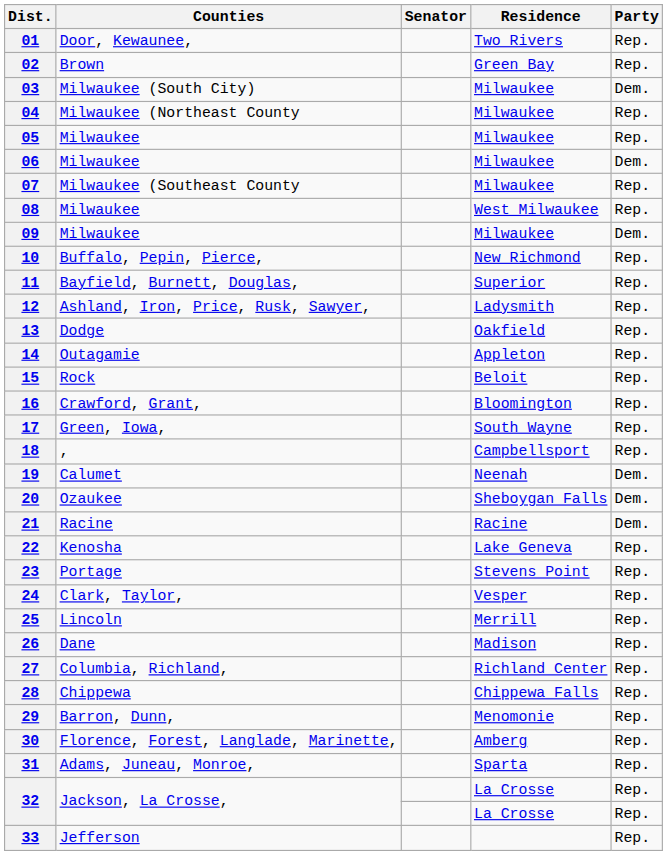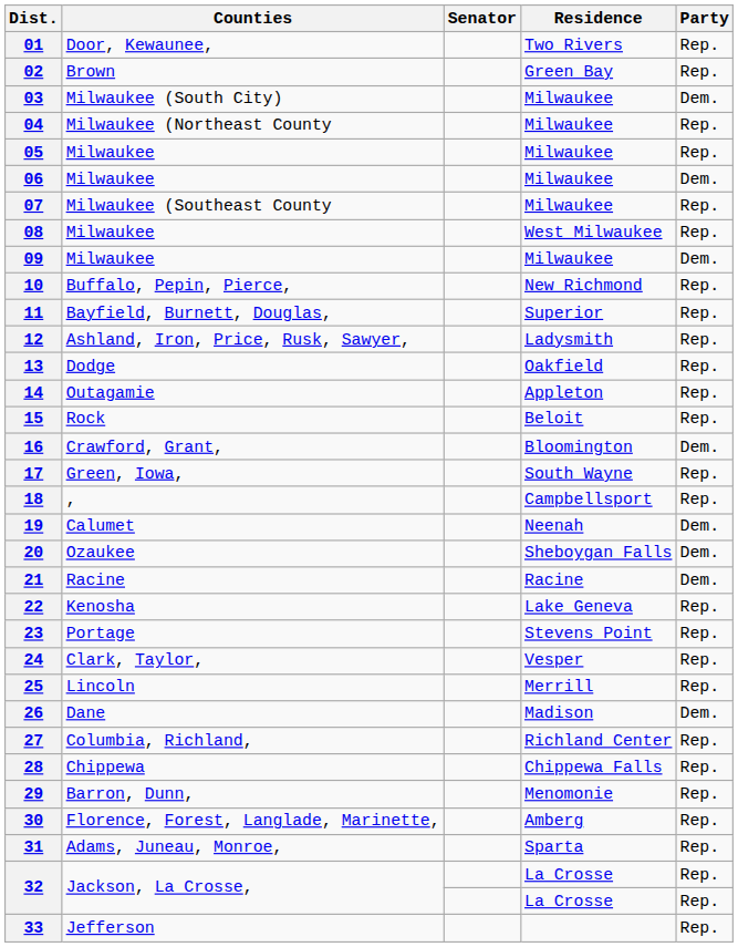 <table class="wikitable sortable">
 <tr>
 <th>Dist.</th>
 <th>Counties</th>
 <th>Senator</th>
 <th>Residence</th>
 <th>Party</th>
 </tr>
 <tr>
 <th><a href='#'>01</a></th>
 <td><a href='#'>Door</a>, <a href='#'>Kewaunee</a>, </td>
 <td></td>
 <td><a href='#'>Two Rivers</a></td>
 <td>Rep.</td>
 </tr>
 <tr>
 <th><a href='#'>02</a></th>
 <td><a href='#'>Brown</a> </td>
 <td></td>
 <td><a href='#'>Green Bay</a></td>
 <td>Rep.</td>
 </tr>
 <tr>
 <th><a href='#'>03</a></th>
 <td><a href='#'>Milwaukee</a> (South City)</td>
 <td></td>
 <td><a href='#'>Milwaukee</a></td>
 <td>Dem.</td>
 </tr>
 <tr>
 <th><a href='#'>04</a></th>
 <td><a href='#'>Milwaukee</a> (Northeast County </td>
 <td></td>
 <td><a href='#'>Milwaukee</a></td>
 <td>Rep.</td>
 </tr>
 <tr>
 <th><a href='#'>05</a></th>
 <td><a href='#'>Milwaukee</a> </td>
 <td></td>
 <td><a href='#'>Milwaukee</a></td>
 <td>Rep.</td>
 </tr>
 <tr>
 <th><a href='#'>06</a></th>
 <td><a href='#'>Milwaukee</a> </td>
 <td></td>
 <td><a href='#'>Milwaukee</a></td>
 <td>Dem.</td>
 </tr>
 <tr>
 <th><a href='#'>07</a></th>
 <td><a href='#'>Milwaukee</a> (Southeast County </td>
 <td></td>
 <td><a href='#'>Milwaukee</a></td>
 <td>Rep.</td>
 </tr>
 <tr>
 <th><a href='#'>08</a></th>
 <td><a href='#'>Milwaukee</a> </td>
 <td></td>
 <td><a href='#'>West Milwaukee</a></td>
 <td>Rep.</td>
 </tr>
 <tr>
 <th><a href='#'>09</a></th>
 <td><a href='#'>Milwaukee</a> </td>
 <td></td>
 <td><a href='#'>Milwaukee</a></td>
 <td>Dem.</td>
 </tr>
 <tr>
 <th><a href='#'>10</a></th>
 <td><a href='#'>Buffalo</a>, <a href='#'>Pepin</a>, <a href='#'>Pierce</a>, </td>
 <td></td>
 <td><a href='#'>New Richmond</a></td>
 <td>Rep.</td>
 </tr>
 <tr>
 <th><a href='#'>11</a></th>
 <td><a href='#'>Bayfield</a>, <a href='#'>Burnett</a>, <a href='#'>Douglas</a>, </td>
 <td></td>
 <td><a href='#'>Superior</a></td>
 <td>Rep.</td>
 </tr>
 <tr>
 <th><a href='#'>12</a></th>
 <td><a href='#'>Ashland</a>, <a href='#'>Iron</a>, <a href='#'>Price</a>, <a href='#'>Rusk</a>, <a href='#'>Sawyer</a>, </td>
 <td></td>
 <td><a href='#'>Ladysmith</a></td>
 <td>Rep.</td>
 </tr>
 <tr>
 <th><a href='#'>13</a></th>
 <td><a href='#'>Dodge</a> </td>
 <td></td>
 <td><a href='#'>Oakfield</a></td>
 <td>Rep.</td>
 </tr>
 <tr>
 <th><a href='#'>14</a></th>
 <td><a href='#'>Outagamie</a> </td>
 <td> </td>
 <td><a href='#'>Appleton</a></td>
 <td>Rep.</td>
 </tr>
 <tr>
 <th><a href='#'>15</a></th>
 <td><a href='#'>Rock</a></td>
 <td> </td>
 <td><a href='#'>Beloit</a></td>
 <td>Rep.</td>
 </tr>
 <tr>
 <th><a href='#'>16</a></th>
 <td><a href='#'>Crawford</a>, <a href='#'>Grant</a>, </td>
 <td></td>
 <td><a href='#'>Bloomington</a></td>
-<td>Rep.</td>
+<td>Dem.</td>
 </tr>
 <tr>
 <th><a href='#'>17</a></th>
 <td><a href='#'>Green</a>, <a href='#'>Iowa</a>, </td>
 <td></td>
 <td><a href='#'>South Wayne</a></td>
 <td>Rep.</td>
 </tr>
 <tr>
 <th><a href='#'>18</a></th>
 <td>,  </td>
 <td></td>
 <td><a href='#'>Campbellsport</a></td>
 <td>Rep.</td>
 </tr>
 <tr>
 <th><a href='#'>19</a></th>
 <td><a href='#'>Calumet</a> </td>
 <td></td>
 <td><a href='#'>Neenah</a></td>
 <td>Dem.</td>
 </tr>
 <tr>
 <th><a href='#'>20</a></th>
 <td><a href='#'>Ozaukee</a> </td>
 <td></td>
 <td><a href='#'>Sheboygan Falls</a></td>
 <td>Dem.</td>
 </tr>
 <tr>
 <th><a href='#'>21</a></th>
 <td><a href='#'>Racine</a></td>
 <td></td>
 <td><a href='#'>Racine</a></td>
 <td>Dem.</td>
 </tr>
 <tr>
 <th><a href='#'>22</a></th>
 <td><a href='#'>Kenosha</a> </td>
 <td></td>
 <td><a href='#'>Lake Geneva</a></td>
 <td>Rep.</td>
 </tr>
 <tr>
 <th><a href='#'>23</a></th>
 <td><a href='#'>Portage</a> </td>
 <td></td>
 <td><a href='#'>Stevens Point</a></td>
 <td>Rep.</td>
 </tr>
 <tr>
 <th><a href='#'>24</a></th>
 <td><a href='#'>Clark</a>, <a href='#'>Taylor</a>, </td>
 <td></td>
 <td><a href='#'>Vesper</a></td>
 <td>Rep.</td>
 </tr>
 <tr>
 <th><a href='#'>25</a></th>
 <td><a href='#'>Lincoln</a> </td>
 <td></td>
 <td><a href='#'>Merrill</a></td>
 <td>Rep.</td>
 </tr>
 <tr>
 <th><a href='#'>26</a></th>
 <td><a href='#'>Dane</a></td>
 <td></td>
 <td><a href='#'>Madison</a></td>
-<td>Rep.</td>
+<td>Dem.</td>
 </tr>
 <tr>
 <th><a href='#'>27</a></th>
 <td><a href='#'>Columbia</a>, <a href='#'>Richland</a>, </td>
 <td></td>
 <td><a href='#'>Richland Center</a></td>
 <td>Rep.</td>
 </tr>
 <tr>
 <th><a href='#'>28</a></th>
 <td><a href='#'>Chippewa</a> </td>
 <td></td>
 <td><a href='#'>Chippewa Falls</a></td>
 <td>Rep.</td>
 </tr>
 <tr>
 <th><a href='#'>29</a></th>
 <td><a href='#'>Barron</a>, <a href='#'>Dunn</a>, </td>
 <td></td>
 <td><a href='#'>Menomonie</a></td>
 <td>Rep.</td>
 </tr>
 <tr>
 <th><a href='#'>30</a></th>
 <td><a href='#'>Florence</a>, <a href='#'>Forest</a>, <a href='#'>Langlade</a>, <a href='#'>Marinette</a>, </td>
 <td></td>
 <td><a href='#'>Amberg</a></td>
 <td>Rep.</td>
 </tr>
 <tr>
 <th><a href='#'>31</a></th>
 <td><a href='#'>Adams</a>, <a href='#'>Juneau</a>, <a href='#'>Monroe</a>, </td>
 <td></td>
 <td><a href='#'>Sparta</a></td>
 <td>Rep.</td>
 </tr>
 <tr>
 <th rowspan="2"><a href='#'>32</a></th>
 <td rowspan="2"><a href='#'>Jackson</a>, <a href='#'>La Crosse</a>, </td>
 <td> </td>
 <td><a href='#'>La Crosse</a></td>
 <td>Rep.</td>
 </tr>
 <tr>
 <td> </td>
 <td><a href='#'>La Crosse</a></td>
 <td>Rep.</td>
 </tr>
 <tr>
 <th><a href='#'>33</a></th>
 <td><a href='#'>Jefferson</a> </td>
 <td></td>
 <td></td>
 <td>Rep.</td>
 </tr>
 </table>
